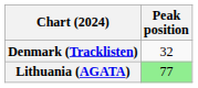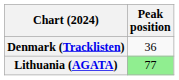 <table class="wikitable sortable plainrowheaders" style="text-align:center">
 <tr>
 <th scope="col">Chart (2024)</th>
 <th scope="col">Peak<br>position</th>
 </tr>
 <tr>
 <th scope="row">Denmark (<a href='#'>Tracklisten</a>)</th>
-<td>32</td>
+<td>36</td>
 </tr>
 <tr>
 <th scope="row">Lithuania (<a href='#'>AGATA</a>)</th>
 <td style="background: lightgreen;">77</td>
 </tr>
 </table>
